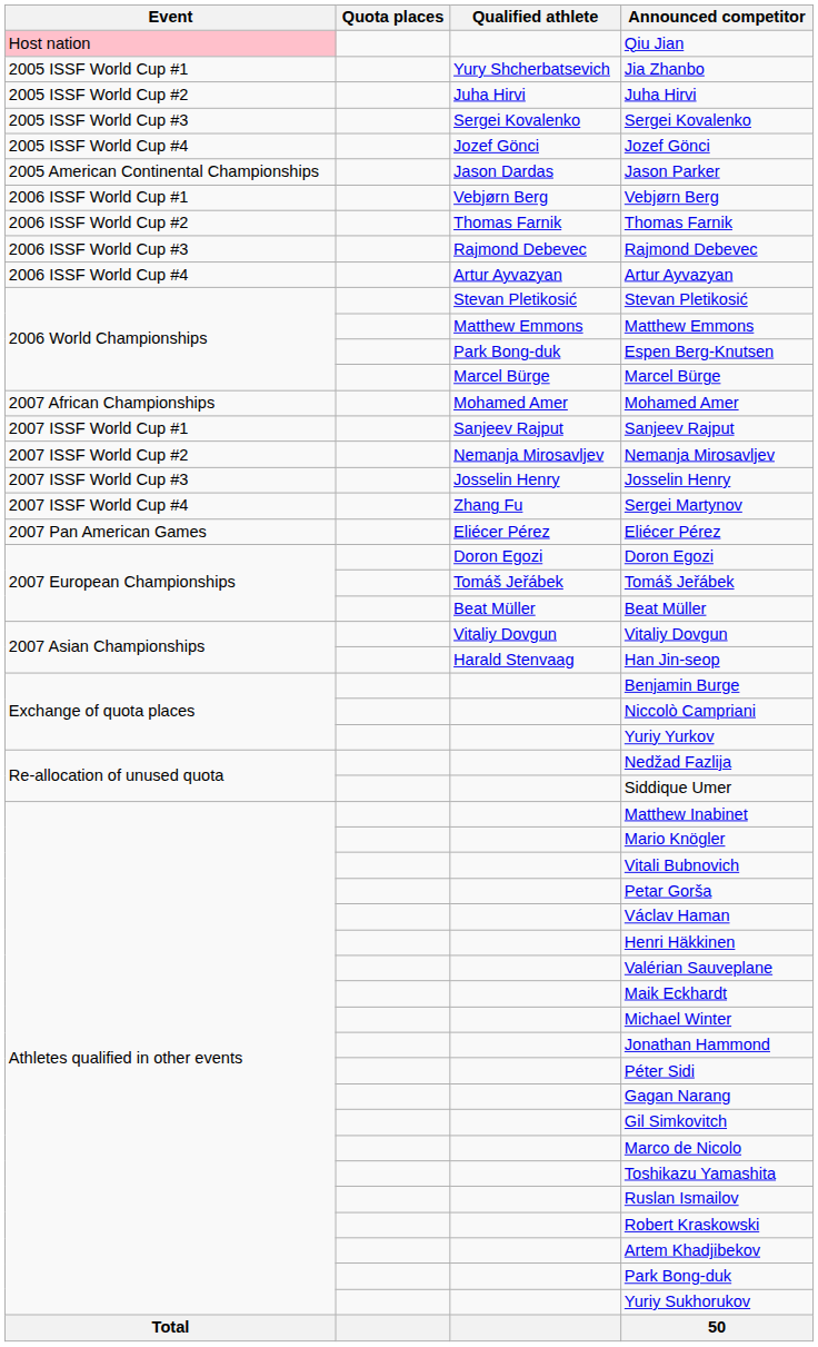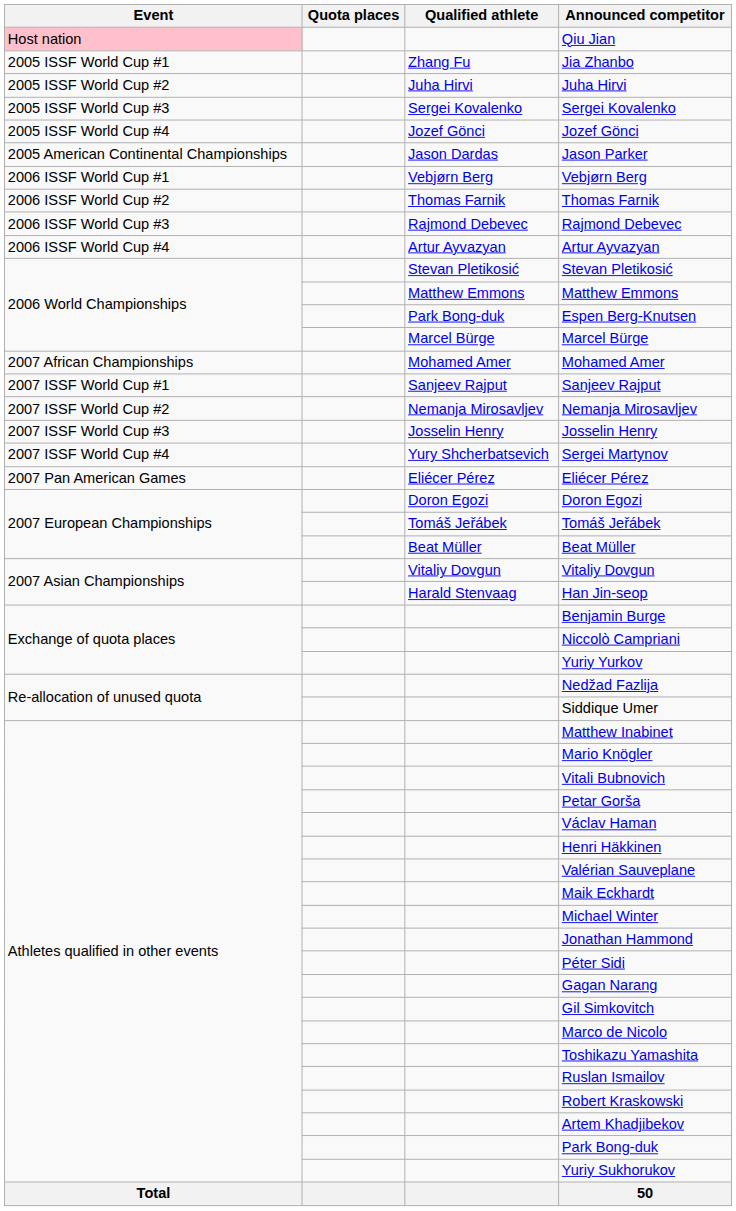 <table class=wikitable style="text-align:left" width=800>
 <tr>
 <th>Event</th>
 <th>Quota places</th>
 <th>Qualified athlete</th>
 <th>Announced competitor</th>
 </tr>
 <tr>
 <td style="background: pink;">Host nation</td>
 <td></td>
 <td></td>
 <td><a href='#'>Qiu Jian</a></td>
 </tr>
 <tr>
 <td>2005 ISSF World Cup #1</td>
 <td></td>
-<td><a href='#'>Yury Shcherbatsevich</a></td>
+<td><a href='#'>Zhang Fu</a></td>
 <td><a href='#'>Jia Zhanbo</a></td>
 </tr>
 <tr>
 <td>2005 ISSF World Cup #2</td>
 <td></td>
 <td><a href='#'>Juha Hirvi</a></td>
 <td><a href='#'>Juha Hirvi</a></td>
 </tr>
 <tr>
 <td>2005 ISSF World Cup #3</td>
 <td></td>
 <td><a href='#'>Sergei Kovalenko</a></td>
 <td><a href='#'>Sergei Kovalenko</a></td>
 </tr>
 <tr>
 <td>2005 ISSF World Cup #4</td>
 <td></td>
 <td><a href='#'>Jozef Gönci</a></td>
 <td><a href='#'>Jozef Gönci</a></td>
 </tr>
 <tr>
 <td>2005 American Continental Championships</td>
 <td></td>
 <td><a href='#'>Jason Dardas</a></td>
 <td><a href='#'>Jason Parker</a></td>
 </tr>
 <tr>
 <td>2006 ISSF World Cup #1</td>
 <td></td>
 <td><a href='#'>Vebjørn Berg</a></td>
 <td><a href='#'>Vebjørn Berg</a></td>
 </tr>
 <tr>
 <td>2006 ISSF World Cup #2</td>
 <td></td>
 <td><a href='#'>Thomas Farnik</a></td>
 <td><a href='#'>Thomas Farnik</a></td>
 </tr>
 <tr>
 <td>2006 ISSF World Cup #3</td>
 <td></td>
 <td><a href='#'>Rajmond Debevec</a></td>
 <td><a href='#'>Rajmond Debevec</a></td>
 </tr>
 <tr>
 <td>2006 ISSF World Cup #4</td>
 <td></td>
 <td><a href='#'>Artur Ayvazyan</a></td>
 <td><a href='#'>Artur Ayvazyan</a></td>
 </tr>
 <tr>
 <td rowspan="4">2006 World Championships</td>
 <td></td>
 <td><a href='#'>Stevan Pletikosić</a></td>
 <td><a href='#'>Stevan Pletikosić</a></td>
 </tr>
 <tr>
 <td></td>
 <td><a href='#'>Matthew Emmons</a></td>
 <td><a href='#'>Matthew Emmons</a></td>
 </tr>
 <tr>
 <td></td>
 <td><a href='#'>Park Bong-duk</a></td>
 <td><a href='#'>Espen Berg-Knutsen</a></td>
 </tr>
 <tr>
 <td></td>
 <td><a href='#'>Marcel Bürge</a></td>
 <td><a href='#'>Marcel Bürge</a></td>
 </tr>
 <tr>
 <td>2007 African Championships</td>
 <td></td>
 <td><a href='#'>Mohamed Amer</a></td>
 <td><a href='#'>Mohamed Amer</a></td>
 </tr>
 <tr>
 <td>2007 ISSF World Cup #1</td>
 <td></td>
 <td><a href='#'>Sanjeev Rajput</a></td>
 <td><a href='#'>Sanjeev Rajput</a></td>
 </tr>
 <tr>
 <td>2007 ISSF World Cup #2</td>
 <td></td>
 <td><a href='#'>Nemanja Mirosavljev</a></td>
 <td><a href='#'>Nemanja Mirosavljev</a></td>
 </tr>
 <tr>
 <td>2007 ISSF World Cup #3</td>
 <td></td>
 <td><a href='#'>Josselin Henry</a></td>
 <td><a href='#'>Josselin Henry</a></td>
 </tr>
 <tr>
 <td>2007 ISSF World Cup #4</td>
 <td></td>
-<td><a href='#'>Zhang Fu</a></td>
+<td><a href='#'>Yury Shcherbatsevich</a></td>
 <td><a href='#'>Sergei Martynov</a></td>
 </tr>
 <tr>
 <td>2007 Pan American Games</td>
 <td></td>
 <td><a href='#'>Eliécer Pérez</a></td>
 <td><a href='#'>Eliécer Pérez</a></td>
 </tr>
 <tr>
 <td rowspan="3">2007 European Championships</td>
 <td></td>
 <td><a href='#'>Doron Egozi</a></td>
 <td><a href='#'>Doron Egozi</a></td>
 </tr>
 <tr>
 <td></td>
 <td><a href='#'>Tomáš Jeřábek</a></td>
 <td><a href='#'>Tomáš Jeřábek</a></td>
 </tr>
 <tr>
 <td></td>
 <td><a href='#'>Beat Müller</a></td>
 <td><a href='#'>Beat Müller</a></td>
 </tr>
 <tr>
 <td rowspan="2">2007 Asian Championships</td>
 <td></td>
 <td><a href='#'>Vitaliy Dovgun</a></td>
 <td><a href='#'>Vitaliy Dovgun</a></td>
 </tr>
 <tr>
 <td></td>
 <td><a href='#'>Harald Stenvaag</a></td>
 <td><a href='#'>Han Jin-seop</a></td>
 </tr>
 <tr>
 <td rowspan="3">Exchange of quota places</td>
 <td></td>
 <td></td>
 <td><a href='#'>Benjamin Burge</a></td>
 </tr>
 <tr>
 <td></td>
 <td></td>
 <td><a href='#'>Niccolò Campriani</a></td>
 </tr>
 <tr>
 <td></td>
 <td></td>
 <td><a href='#'>Yuriy Yurkov</a></td>
 </tr>
 <tr>
 <td rowspan="2">Re-allocation of unused quota</td>
 <td></td>
 <td></td>
 <td><a href='#'>Nedžad Fazlija</a></td>
 </tr>
 <tr>
 <td></td>
 <td></td>
 <td>Siddique Umer</td>
 </tr>
 <tr>
 <td rowspan="20">Athletes qualified in other events</td>
 <td></td>
 <td></td>
 <td><a href='#'>Matthew Inabinet</a></td>
 </tr>
 <tr>
 <td></td>
 <td></td>
 <td><a href='#'>Mario Knögler</a></td>
 </tr>
 <tr>
 <td></td>
 <td></td>
 <td><a href='#'>Vitali Bubnovich</a></td>
 </tr>
 <tr>
 <td></td>
 <td></td>
 <td><a href='#'>Petar Gorša</a></td>
 </tr>
 <tr>
 <td></td>
 <td></td>
 <td><a href='#'>Václav Haman</a></td>
 </tr>
 <tr>
 <td></td>
 <td></td>
 <td><a href='#'>Henri Häkkinen</a></td>
 </tr>
 <tr>
 <td></td>
 <td></td>
 <td><a href='#'>Valérian Sauveplane</a></td>
 </tr>
 <tr>
 <td></td>
 <td></td>
 <td><a href='#'>Maik Eckhardt</a></td>
 </tr>
 <tr>
 <td></td>
 <td></td>
 <td><a href='#'>Michael Winter</a></td>
 </tr>
 <tr>
 <td></td>
 <td></td>
 <td><a href='#'>Jonathan Hammond</a></td>
 </tr>
 <tr>
 <td></td>
 <td></td>
 <td><a href='#'>Péter Sidi</a></td>
 </tr>
 <tr>
 <td></td>
 <td></td>
 <td><a href='#'>Gagan Narang</a></td>
 </tr>
 <tr>
 <td></td>
 <td></td>
 <td><a href='#'>Gil Simkovitch</a></td>
 </tr>
 <tr>
 <td></td>
 <td></td>
 <td><a href='#'>Marco de Nicolo</a></td>
 </tr>
 <tr>
 <td></td>
 <td></td>
 <td><a href='#'>Toshikazu Yamashita</a></td>
 </tr>
 <tr>
 <td></td>
 <td></td>
 <td><a href='#'>Ruslan Ismailov</a></td>
 </tr>
 <tr>
 <td></td>
 <td></td>
 <td><a href='#'>Robert Kraskowski</a></td>
 </tr>
 <tr>
 <td></td>
 <td></td>
 <td><a href='#'>Artem Khadjibekov</a></td>
 </tr>
 <tr>
 <td></td>
 <td></td>
 <td><a href='#'>Park Bong-duk</a></td>
 </tr>
 <tr>
 <td></td>
 <td></td>
 <td><a href='#'>Yuriy Sukhorukov</a></td>
 </tr>
 <tr>
 <th>Total</th>
 <th></th>
 <th></th>
 <th>50</th>
 </tr>
 </table>
